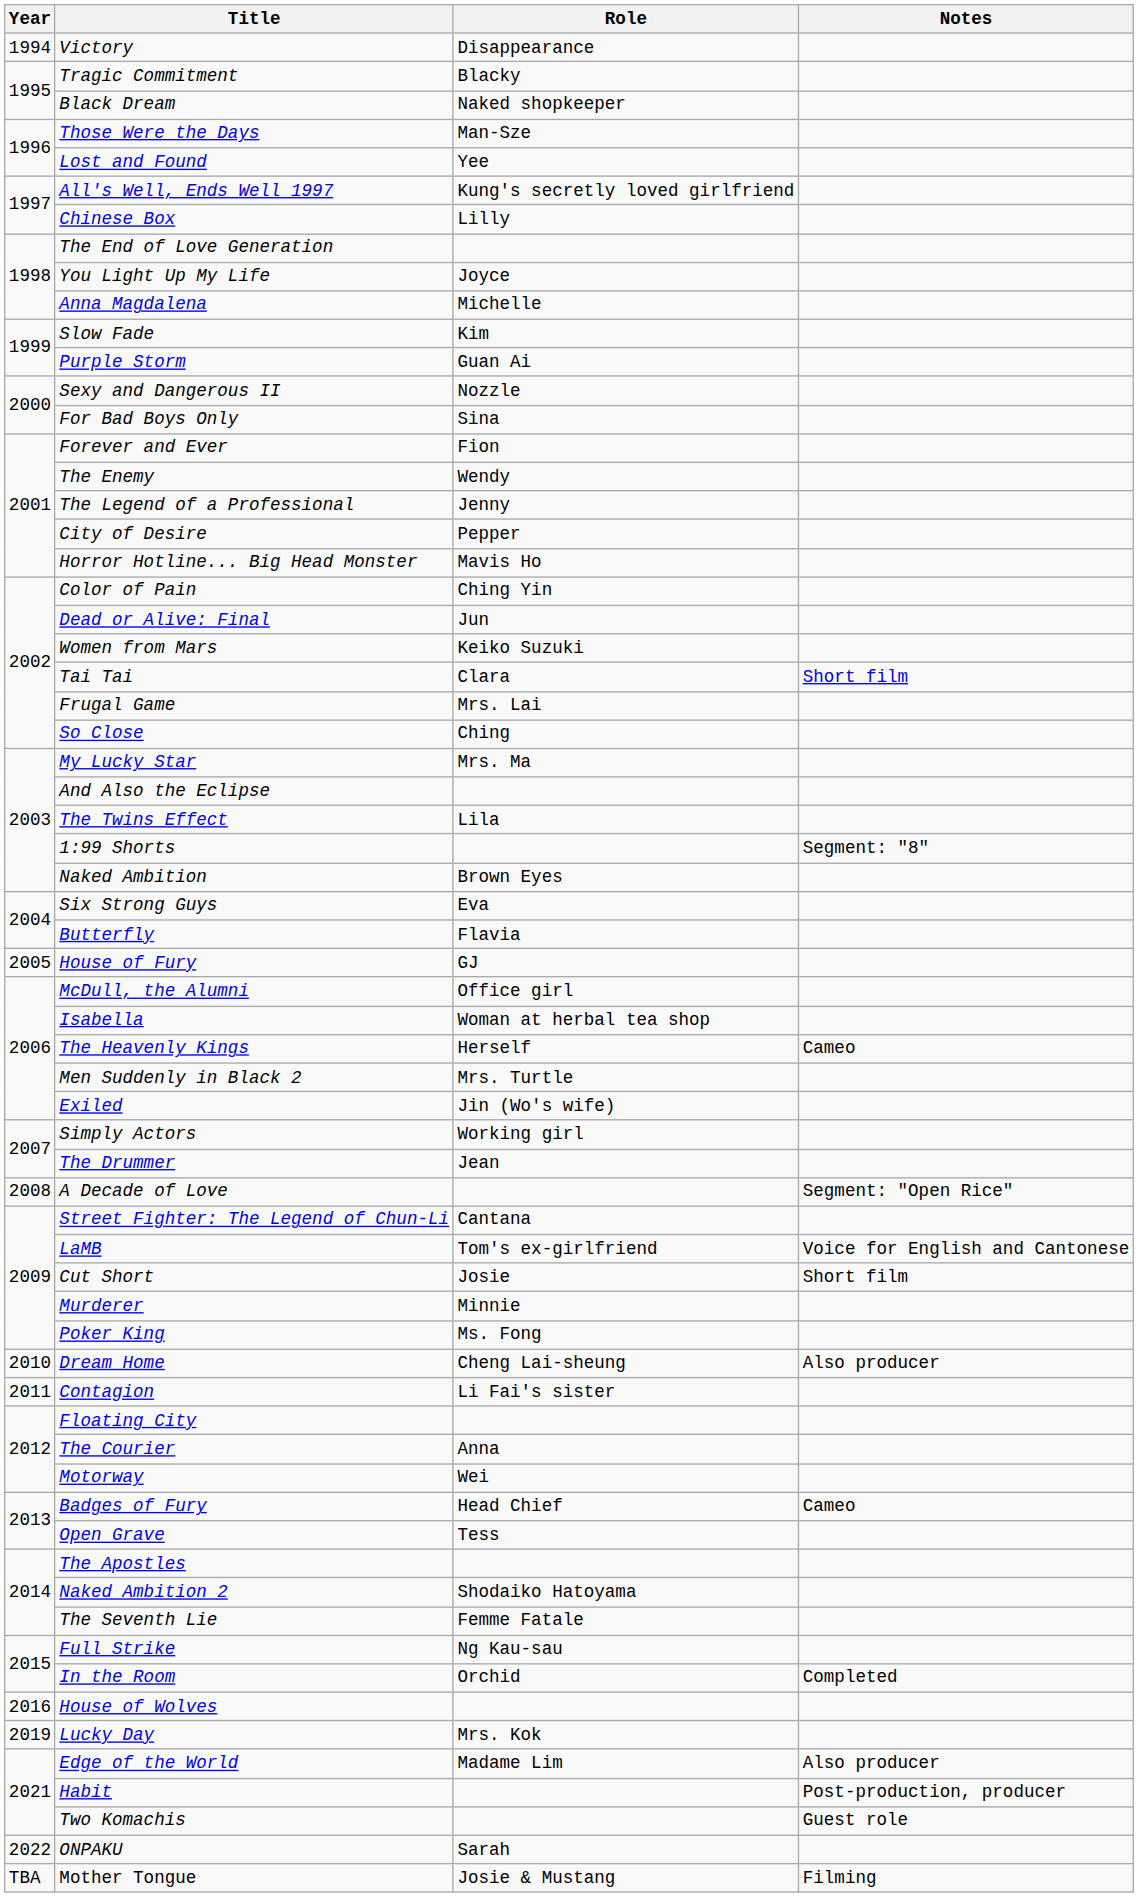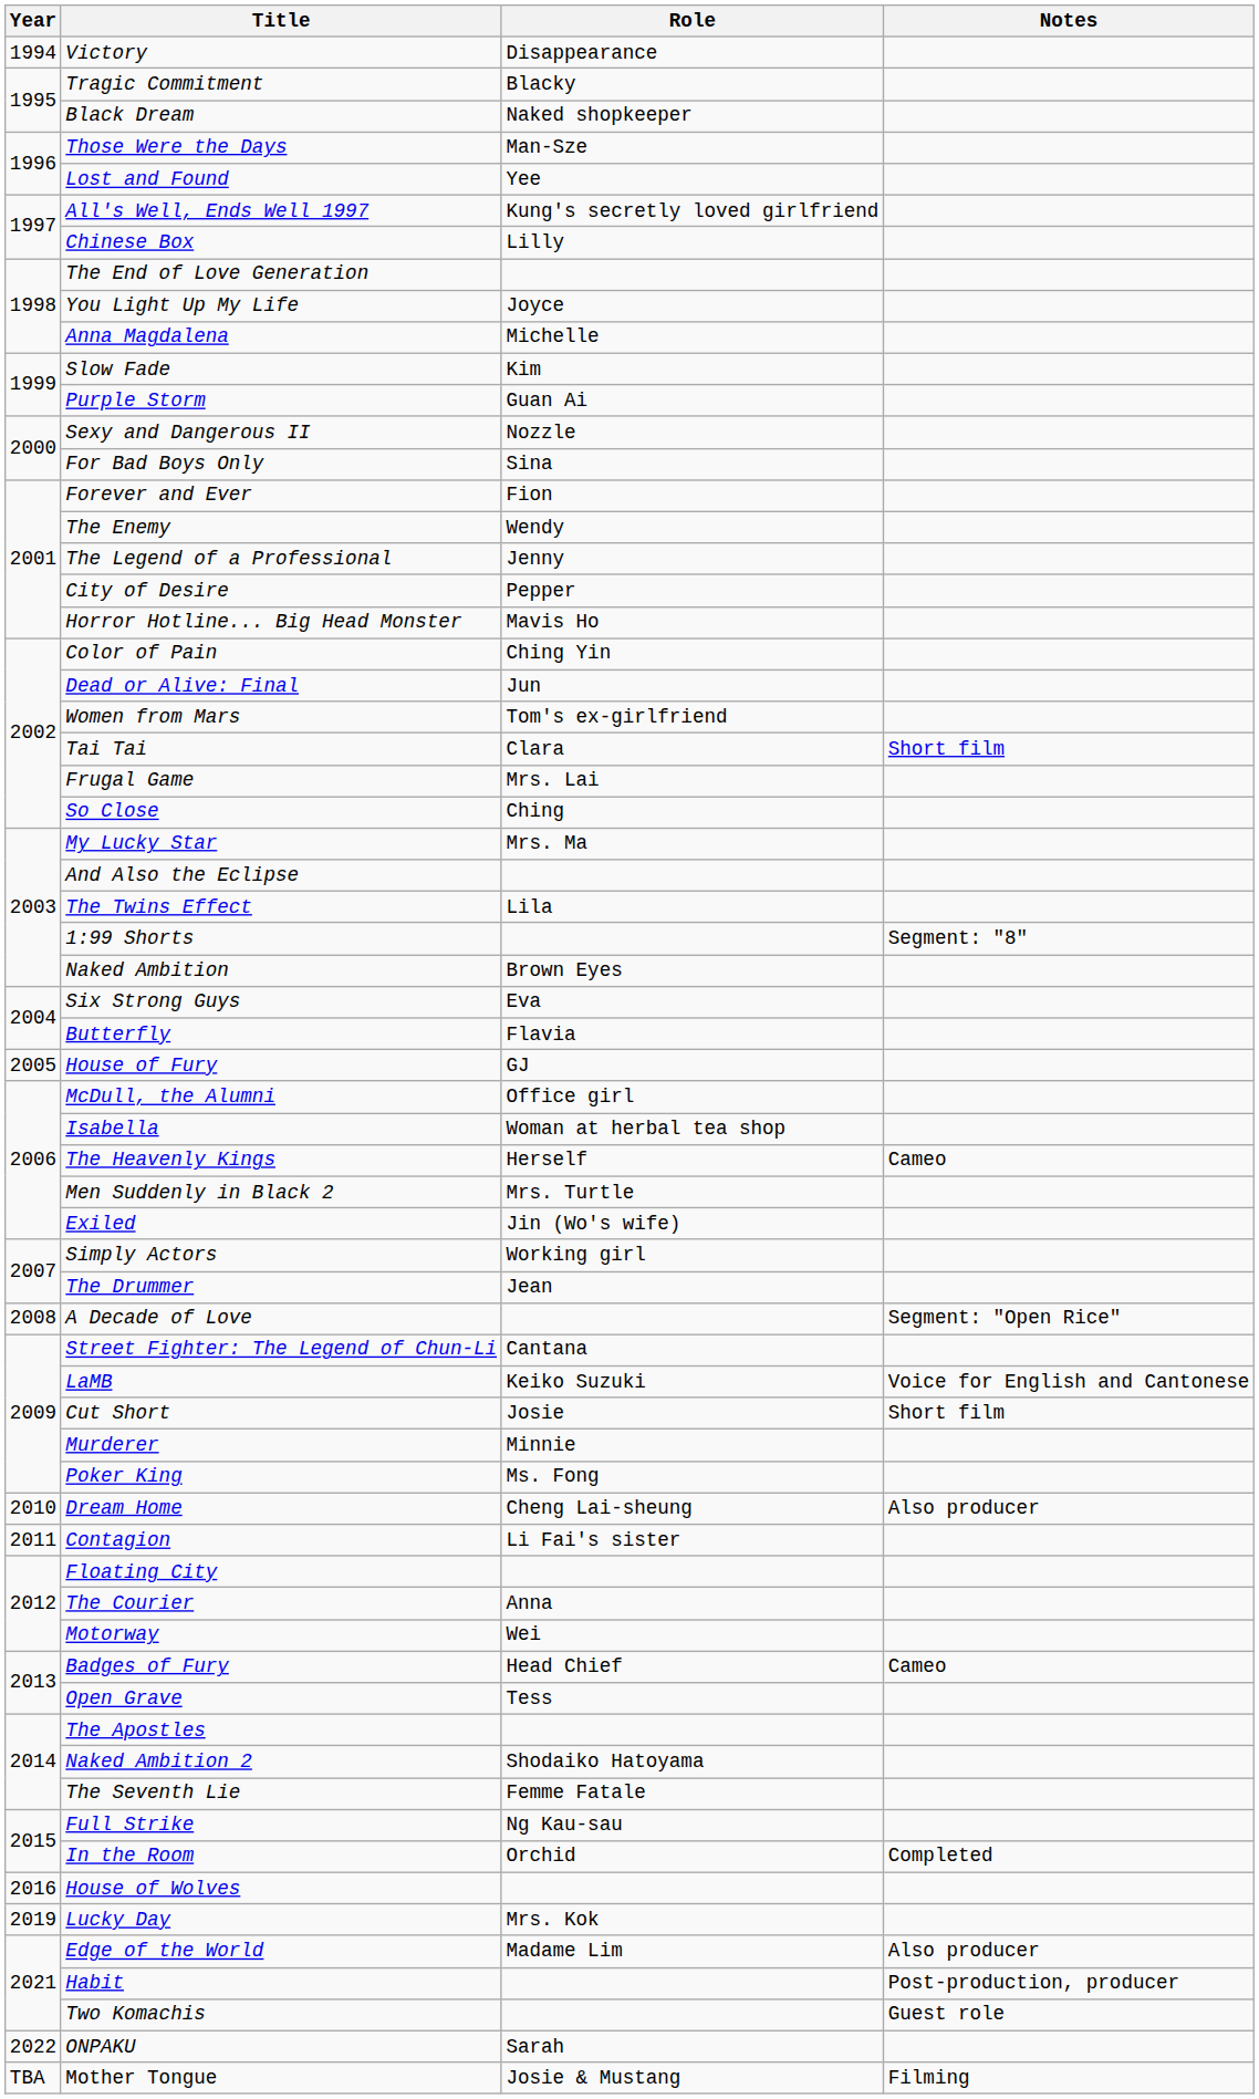 <table class="wikitable sortable">
 <tr>
 <th>Year</th>
 <th>Title</th>
 <th>Role</th>
 <th class="unsortable">Notes</th>
 </tr>
 <tr>
 <td>1994</td>
 <td><em>Victory</em></td>
 <td>Disappearance</td>
 <td></td>
 </tr>
 <tr>
 <td rowspan=2>1995</td>
 <td><em>Tragic Commitment</em></td>
 <td>Blacky</td>
 <td></td>
 </tr>
 <tr>
 <td><em>Black Dream</em></td>
 <td>Naked shopkeeper</td>
 <td></td>
 </tr>
 <tr>
 <td rowspan=2>1996</td>
 <td><em><a href='#'>Those Were the Days</a></em></td>
 <td>Man-Sze</td>
 <td></td>
 </tr>
 <tr>
 <td><em><a href='#'>Lost and Found</a></em></td>
 <td>Yee</td>
 <td></td>
 </tr>
 <tr>
 <td rowspan=2>1997</td>
 <td><em><a href='#'>All's Well, Ends Well 1997</a></em></td>
 <td>Kung's secretly loved girlfriend</td>
 <td></td>
 </tr>
 <tr>
 <td><em><a href='#'>Chinese Box</a></em></td>
 <td>Lilly</td>
 <td></td>
 </tr>
 <tr>
 <td rowspan=3>1998</td>
 <td><em>The End of Love Generation</em></td>
 <td></td>
 <td></td>
 </tr>
 <tr>
 <td><em>You Light Up My Life</em></td>
 <td>Joyce</td>
 <td></td>
 </tr>
 <tr>
 <td><em><a href='#'>Anna Magdalena</a></em></td>
 <td>Michelle</td>
 <td></td>
 </tr>
 <tr>
 <td rowspan=2>1999</td>
 <td><em>Slow Fade</em></td>
 <td>Kim</td>
 <td></td>
 </tr>
 <tr>
 <td><em><a href='#'>Purple Storm</a></em></td>
 <td>Guan Ai</td>
 <td></td>
 </tr>
 <tr>
 <td rowspan=2>2000</td>
 <td><em>Sexy and Dangerous II</em></td>
 <td>Nozzle</td>
 <td></td>
 </tr>
 <tr>
 <td><em>For Bad Boys Only</em></td>
 <td>Sina</td>
 <td></td>
 </tr>
 <tr>
 <td rowspan=5>2001</td>
 <td><em>Forever and Ever</em></td>
 <td>Fion</td>
 <td></td>
 </tr>
 <tr>
 <td><em>The Enemy</em></td>
 <td>Wendy</td>
 <td></td>
 </tr>
 <tr>
 <td><em>The Legend of a Professional</em></td>
 <td>Jenny</td>
 <td></td>
 </tr>
 <tr>
 <td><em>City of Desire</em></td>
 <td>Pepper</td>
 <td></td>
 </tr>
 <tr>
 <td><em>Horror Hotline... Big Head Monster</em></td>
 <td>Mavis Ho</td>
 <td></td>
 </tr>
 <tr>
 <td rowspan=6>2002</td>
 <td><em>Color of Pain</em></td>
 <td>Ching Yin</td>
 <td></td>
 </tr>
 <tr>
 <td><em><a href='#'>Dead or Alive: Final</a></em></td>
 <td>Jun</td>
 <td></td>
 </tr>
 <tr>
 <td><em>Women from Mars</em></td>
-<td>Keiko Suzuki</td>
+<td>Tom's ex-girlfriend</td>
 <td></td>
 </tr>
 <tr>
 <td><em>Tai Tai</em></td>
 <td>Clara</td>
 <td><a href='#'>Short film</a></td>
 </tr>
 <tr>
 <td><em>Frugal Game</em></td>
 <td>Mrs. Lai</td>
 <td></td>
 </tr>
 <tr>
 <td><em><a href='#'>So Close</a></em></td>
 <td>Ching</td>
 <td></td>
 </tr>
 <tr>
 <td rowspan=5>2003</td>
 <td><em><a href='#'>My Lucky Star</a></em></td>
 <td>Mrs. Ma</td>
 <td></td>
 </tr>
 <tr>
 <td><em>And Also the Eclipse</em></td>
 <td></td>
 <td></td>
 </tr>
 <tr>
 <td><em><a href='#'>The Twins Effect</a></em></td>
 <td>Lila</td>
 <td></td>
 </tr>
 <tr>
 <td><em>1:99 Shorts</em></td>
 <td></td>
 <td>Segment: "8"</td>
 </tr>
 <tr>
 <td><em>Naked Ambition</em></td>
 <td>Brown Eyes</td>
 <td></td>
 </tr>
 <tr>
 <td rowspan=2>2004</td>
 <td><em>Six Strong Guys</em></td>
 <td>Eva</td>
 <td></td>
 </tr>
 <tr>
 <td><em><a href='#'>Butterfly</a></em></td>
 <td>Flavia</td>
 <td></td>
 </tr>
 <tr>
 <td>2005</td>
 <td><em><a href='#'>House of Fury</a></em></td>
 <td>GJ</td>
 <td></td>
 </tr>
 <tr>
 <td rowspan=5>2006</td>
 <td><em><a href='#'>McDull, the Alumni</a></em></td>
 <td>Office girl</td>
 <td></td>
 </tr>
 <tr>
 <td><em><a href='#'>Isabella</a></em></td>
 <td>Woman at herbal tea shop</td>
 <td></td>
 </tr>
 <tr>
 <td><em><a href='#'>The Heavenly Kings</a></em></td>
 <td>Herself</td>
 <td>Cameo</td>
 </tr>
 <tr>
 <td><em>Men Suddenly in Black 2</em></td>
 <td>Mrs. Turtle</td>
 <td></td>
 </tr>
 <tr>
 <td><em><a href='#'>Exiled</a></em></td>
 <td>Jin (Wo's wife)</td>
 <td></td>
 </tr>
 <tr>
 <td rowspan=2>2007</td>
 <td><em>Simply Actors</em></td>
 <td>Working girl</td>
 <td></td>
 </tr>
 <tr>
 <td><em><a href='#'>The Drummer</a></em></td>
 <td>Jean</td>
 <td></td>
 </tr>
 <tr>
 <td>2008</td>
 <td><em>A Decade of Love</em></td>
 <td></td>
 <td>Segment: "Open Rice"</td>
 </tr>
 <tr>
 <td rowspan=5>2009</td>
 <td><em><a href='#'>Street Fighter: The Legend of Chun-Li</a></em></td>
 <td>Cantana</td>
 <td></td>
 </tr>
 <tr>
 <td><em><a href='#'>LaMB</a></em></td>
-<td>Tom's ex-girlfriend</td>
+<td>Keiko Suzuki</td>
 <td>Voice for English and Cantonese</td>
 </tr>
 <tr>
 <td><em>Cut Short</em></td>
 <td>Josie</td>
 <td>Short film</td>
 </tr>
 <tr>
 <td><em><a href='#'>Murderer</a></em></td>
 <td>Minnie</td>
 <td></td>
 </tr>
 <tr>
 <td><em><a href='#'>Poker King</a></em></td>
 <td>Ms. Fong</td>
 <td></td>
 </tr>
 <tr>
 <td>2010</td>
 <td><em><a href='#'>Dream Home</a></em></td>
 <td>Cheng Lai-sheung</td>
 <td>Also producer</td>
 </tr>
 <tr>
 <td>2011</td>
 <td><em><a href='#'>Contagion</a></em></td>
 <td>Li Fai's sister</td>
 <td></td>
 </tr>
 <tr>
 <td rowspan=3>2012</td>
 <td><em><a href='#'>Floating City</a></em></td>
 <td></td>
 <td></td>
 </tr>
 <tr>
 <td><em><a href='#'>The Courier</a></em></td>
 <td>Anna</td>
 <td></td>
 </tr>
 <tr>
 <td><em><a href='#'>Motorway</a></em></td>
 <td>Wei</td>
 <td></td>
 </tr>
 <tr>
 <td rowspan=2>2013</td>
 <td><em><a href='#'>Badges of Fury</a></em></td>
 <td>Head Chief</td>
 <td>Cameo</td>
 </tr>
 <tr>
 <td><em><a href='#'>Open Grave</a></em></td>
 <td>Tess</td>
 <td></td>
 </tr>
 <tr>
 <td rowspan=3>2014</td>
 <td><em><a href='#'>The Apostles</a></em></td>
 <td></td>
 <td></td>
 </tr>
 <tr>
 <td><em><a href='#'>Naked Ambition 2</a></em></td>
 <td>Shodaiko Hatoyama</td>
 <td></td>
 </tr>
 <tr>
 <td><em>The Seventh Lie</em></td>
 <td>Femme Fatale</td>
 <td></td>
 </tr>
 <tr>
 <td rowspan=2>2015</td>
 <td><em><a href='#'>Full Strike</a></em></td>
 <td>Ng Kau-sau</td>
 <td></td>
 </tr>
 <tr>
 <td><em><a href='#'>In the Room</a></em></td>
 <td>Orchid</td>
 <td>Completed</td>
 </tr>
 <tr>
 <td>2016</td>
 <td><em><a href='#'>House of Wolves</a></em></td>
 <td></td>
 <td></td>
 </tr>
 <tr>
 <td>2019</td>
 <td><em><a href='#'>Lucky Day</a></em></td>
 <td>Mrs. Kok</td>
 <td></td>
 </tr>
 <tr>
 <td rowspan=3>2021</td>
 <td><em><a href='#'>Edge of the World</a></em></td>
 <td>Madame Lim</td>
 <td>Also producer</td>
 </tr>
 <tr>
 <td><em><a href='#'>Habit</a></em></td>
 <td></td>
 <td>Post-production, producer</td>
 </tr>
 <tr>
 <td><em>Two Komachis</em></td>
 <td></td>
 <td>Guest role</td>
 </tr>
 <tr>
 <td>2022</td>
 <td><em>ONPAKU</em></td>
 <td>Sarah</td>
 <td></td>
 </tr>
 <tr>
 <td>TBA</td>
 <td>Mother Tongue</td>
 <td>Josie & Mustang</td>
 <td>Filming</td>
 </tr>
 </table>
